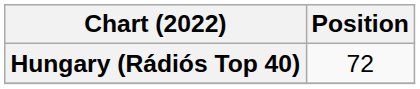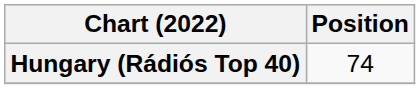 <table class="wikitable plainrowheaders" style="text-align:center">
 <tr>
 <th>Chart (2022)</th>
 <th>Position</th>
 </tr>
 <tr>
 <th scope="row">Hungary (Rádiós Top 40)</th>
-<td>72</td>
+<td>74</td>
 </tr>
 <tr>
 </tr>
 </table>
